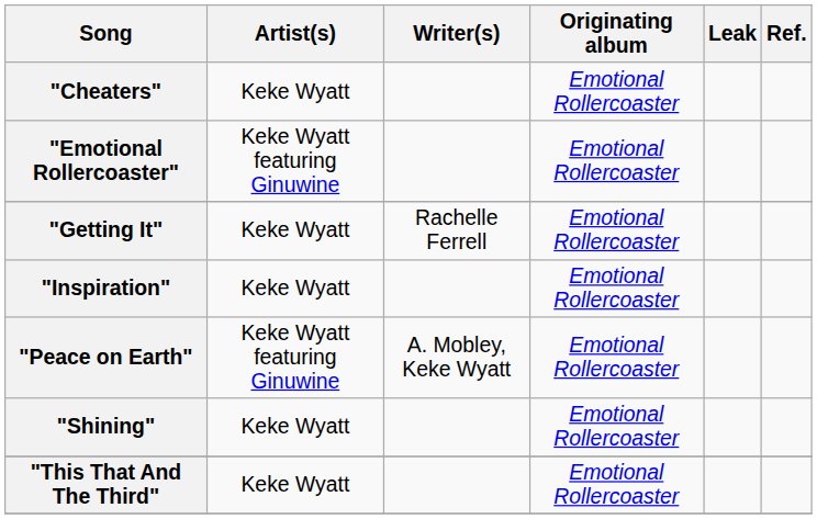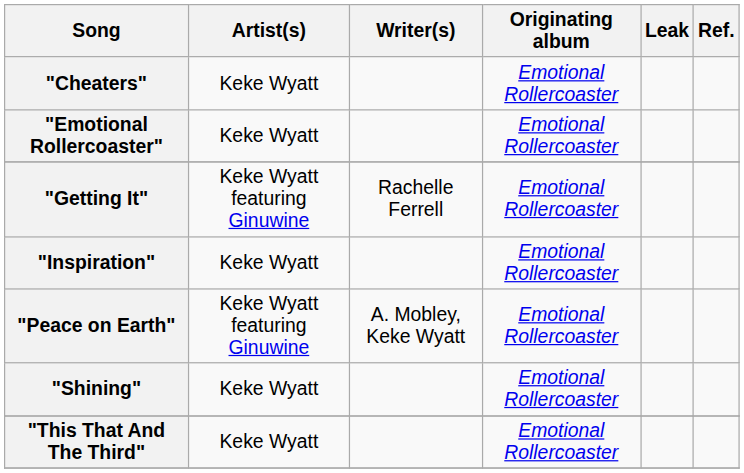 <table class="wikitable sortable plainrowheaders" style="text-align:center;">
 <tr>
 <th scope="col">Song</th>
 <th scope="col">Artist(s)</th>
 <th scope="col" class="unsortable">Writer(s)</th>
 <th scope="col">Originating album</th>
 <th scope="col">Leak</th>
 <th scope="col" class="unsortable">Ref.</th>
 </tr>
 <tr>
 <th scope=row>"Cheaters" <br> </th>
 <td>Keke Wyatt</td>
 <td></td>
 <td><em><a href='#'>Emotional Rollercoaster</a></em></td>
 <td></td>
 <td></td>
 </tr>
 <tr>
 <th scope=row>"Emotional Rollercoaster"</th>
-<td>Keke Wyatt featuring <a href='#'>Ginuwine</a></td>
+<td>Keke Wyatt</td>
 <td></td>
 <td><em><a href='#'>Emotional Rollercoaster</a></em></td>
 <td></td>
 <td></td>
 </tr>
 <tr>
 </tr>
 <tr>
 <th scope=row>"Getting It" <br> </th>
-<td>Keke Wyatt</td>
+<td>Keke Wyatt featuring <a href='#'>Ginuwine</a></td>
 <td>Rachelle Ferrell</td>
 <td><em><a href='#'>Emotional Rollercoaster</a></em></td>
 <td></td>
 <td></td>
 </tr>
 <tr>
 <th scope=row>"Inspiration" <br> </th>
 <td>Keke Wyatt</td>
 <td></td>
 <td><em><a href='#'>Emotional Rollercoaster</a></em></td>
 <td></td>
 <td></td>
 </tr>
 <tr>
 <th scope=row>"Peace on Earth" <br> </th>
 <td>Keke Wyatt featuring <a href='#'>Ginuwine</a></td>
 <td>A. Mobley, Keke Wyatt</td>
 <td><em><a href='#'>Emotional Rollercoaster</a></em></td>
 <td></td>
 <td></td>
 </tr>
 <tr>
 <th scope=row>"Shining" <br> </th>
 <td>Keke Wyatt</td>
 <td></td>
 <td><em><a href='#'>Emotional Rollercoaster</a></em></td>
 <td></td>
 <td></td>
 </tr>
 <tr>
 </tr>
 <tr>
 <th scope=row>"This That And The Third" <br> </th>
 <td>Keke Wyatt</td>
 <td></td>
 <td><em><a href='#'>Emotional Rollercoaster</a></em></td>
 <td></td>
 <td></td>
 </tr>
 <tr>
 </tr>
 </table>
